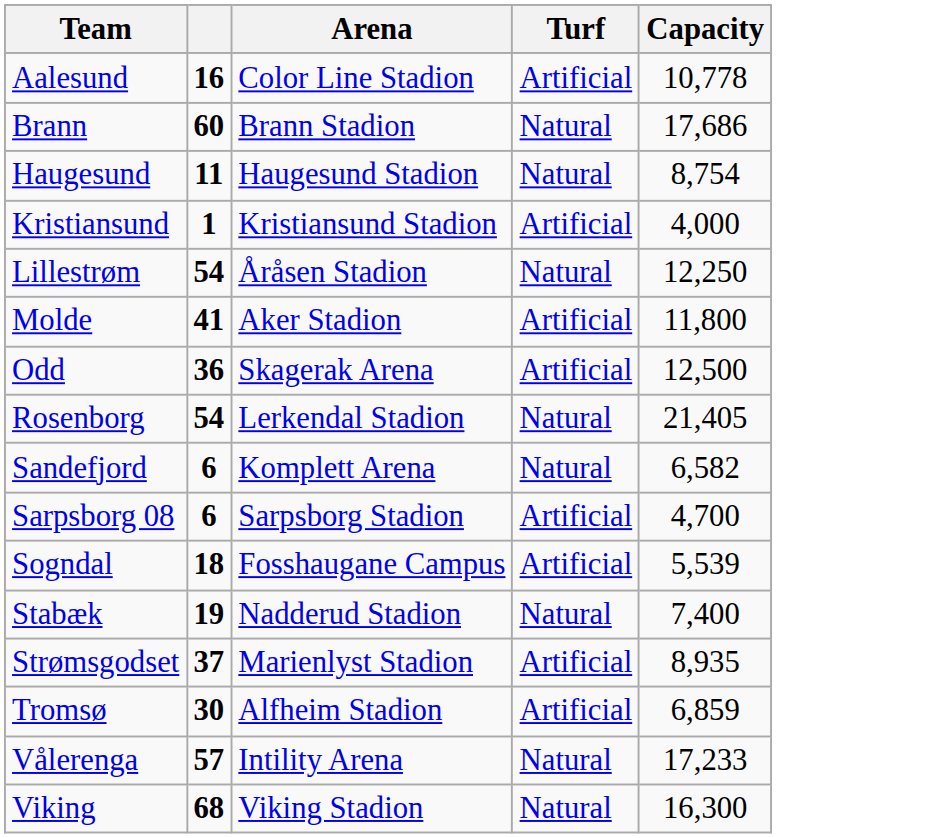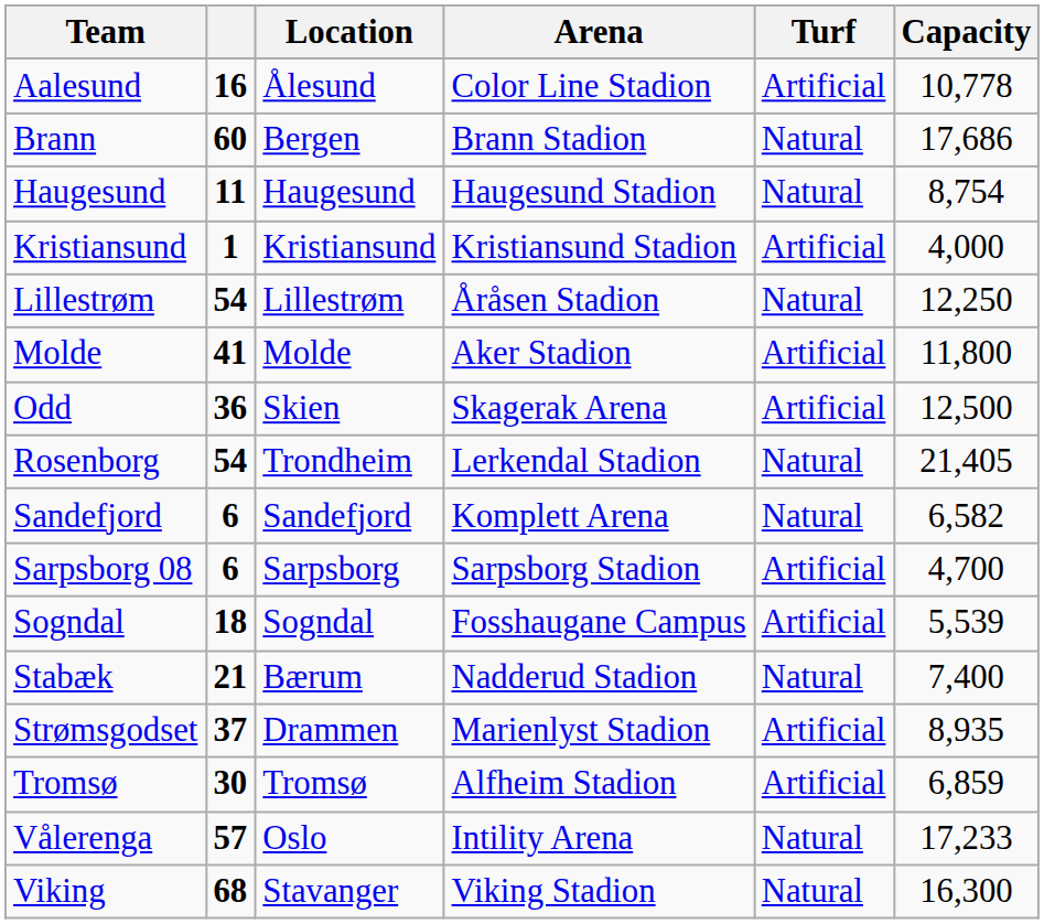 <table class="wikitable sortable" border="1">
 <tr>
 <th>Team</th>
 <th></th>
+<th>Location</th>
 <th>Arena</th>
 <th>Turf</th>
 <th>Capacity</th>
 </tr>
 <tr>
 <td><a href='#'>Aalesund</a></td>
 <td align="center"><strong>16</strong></td>
+<td><a href='#'>Ålesund</a></td>
 <td><a href='#'>Color Line Stadion</a></td>
 <td><a href='#'>Artificial</a></td>
 <td align="center">10,778</td>
 </tr>
 <tr>
 <td><a href='#'>Brann</a></td>
 <td align="center"><strong>60</strong></td>
+<td><a href='#'>Bergen</a></td>
 <td><a href='#'>Brann Stadion</a></td>
 <td><a href='#'>Natural</a></td>
 <td align="center">17,686</td>
 </tr>
 <tr>
 <td><a href='#'>Haugesund</a></td>
 <td align="center"><strong>11</strong></td>
+<td><a href='#'>Haugesund</a></td>
 <td><a href='#'>Haugesund Stadion</a></td>
 <td><a href='#'>Natural</a></td>
 <td align="center">8,754</td>
 </tr>
 <tr>
 <td><a href='#'>Kristiansund</a></td>
 <td align="center"><strong>1</strong></td>
+<td><a href='#'>Kristiansund</a></td>
 <td><a href='#'>Kristiansund Stadion</a></td>
 <td><a href='#'>Artificial</a></td>
 <td align="center">4,000</td>
 </tr>
 <tr>
 <td><a href='#'>Lillestrøm</a></td>
 <td align="center"><strong>54</strong></td>
+<td><a href='#'>Lillestrøm</a></td>
 <td><a href='#'>Åråsen Stadion</a></td>
 <td><a href='#'>Natural</a></td>
 <td align="center">12,250</td>
 </tr>
 <tr>
 <td><a href='#'>Molde</a></td>
 <td align="center"><strong>41</strong></td>
+<td><a href='#'>Molde</a></td>
 <td><a href='#'>Aker Stadion</a></td>
 <td><a href='#'>Artificial</a></td>
 <td align="center">11,800</td>
 </tr>
 <tr>
 <td><a href='#'>Odd</a></td>
 <td align="center"><strong>36</strong></td>
+<td><a href='#'>Skien</a></td>
 <td><a href='#'>Skagerak Arena</a></td>
 <td><a href='#'>Artificial</a></td>
 <td align="center">12,500</td>
 </tr>
 <tr>
 <td><a href='#'>Rosenborg</a></td>
 <td align="center"><strong>54</strong></td>
+<td><a href='#'>Trondheim</a></td>
 <td><a href='#'>Lerkendal Stadion</a></td>
 <td><a href='#'>Natural</a></td>
 <td align="center">21,405</td>
 </tr>
 <tr>
 <td><a href='#'>Sandefjord</a></td>
 <td align="center"><strong>6</strong></td>
+<td><a href='#'>Sandefjord</a></td>
 <td><a href='#'>Komplett Arena</a></td>
 <td><a href='#'>Natural</a></td>
 <td align="center">6,582</td>
 </tr>
 <tr>
 <td><a href='#'>Sarpsborg 08</a></td>
 <td align="center"><strong>6</strong></td>
+<td><a href='#'>Sarpsborg</a></td>
 <td><a href='#'>Sarpsborg Stadion</a></td>
 <td><a href='#'>Artificial</a></td>
 <td align="center">4,700</td>
 </tr>
 <tr>
 <td><a href='#'>Sogndal</a></td>
 <td align="center"><strong>18</strong></td>
+<td><a href='#'>Sogndal</a></td>
 <td><a href='#'>Fosshaugane Campus</a></td>
 <td><a href='#'>Artificial</a></td>
 <td align="center">5,539</td>
 </tr>
 <tr>
 <td><a href='#'>Stabæk</a></td>
-<td align="center"><strong>19</strong></td>
+<td align="center"><strong>21</strong></td>
+<td><a href='#'>Bærum</a></td>
 <td><a href='#'>Nadderud Stadion</a></td>
 <td><a href='#'>Natural</a></td>
 <td align="center">7,400</td>
 </tr>
 <tr>
 <td><a href='#'>Strømsgodset</a></td>
 <td align="center"><strong>37</strong></td>
+<td><a href='#'>Drammen</a></td>
 <td><a href='#'>Marienlyst Stadion</a></td>
 <td><a href='#'>Artificial</a></td>
 <td align="center">8,935</td>
 </tr>
 <tr>
 <td><a href='#'>Tromsø</a></td>
 <td align="center"><strong>30</strong></td>
+<td><a href='#'>Tromsø</a></td>
 <td><a href='#'>Alfheim Stadion</a></td>
 <td><a href='#'>Artificial</a></td>
 <td align="center">6,859</td>
 </tr>
 <tr>
 <td><a href='#'>Vålerenga</a></td>
 <td align="center"><strong>57</strong></td>
+<td><a href='#'>Oslo</a></td>
 <td><a href='#'>Intility Arena</a></td>
 <td><a href='#'>Natural</a></td>
 <td align="center">17,233</td>
 </tr>
 <tr>
 <td><a href='#'>Viking</a></td>
 <td align="center"><strong>68</strong></td>
+<td><a href='#'>Stavanger</a></td>
 <td><a href='#'>Viking Stadion</a></td>
 <td><a href='#'>Natural</a></td>
 <td align="center">16,300</td>
 </tr>
 </table>
